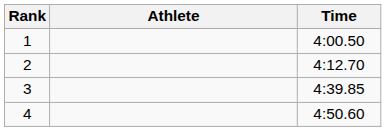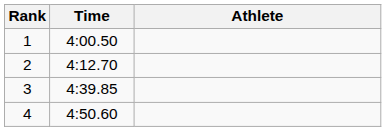 <table class=wikitable style="text-align:center">
 <tr>
 <th width=40>Rank</th>
+<th width=80>Time</th>
 <th width=250>Athlete</th>
-<th width=80>Time</th>
 </tr>
 <tr>
 <td>1</td>
+<td>4:00.50</td>
 <td align=left></td>
-<td>4:00.50</td>
 </tr>
 <tr>
 <td>2</td>
+<td>4:12.70</td>
 <td align=left></td>
-<td>4:12.70</td>
 </tr>
 <tr>
 <td>3</td>
+<td>4:39.85</td>
 <td align=left></td>
-<td>4:39.85</td>
 </tr>
 <tr>
 <td>4</td>
+<td>4:50.60</td>
 <td align=left></td>
-<td>4:50.60</td>
 </tr>
 </table>
